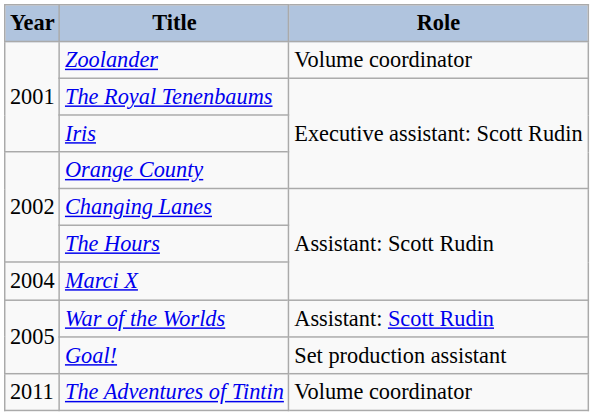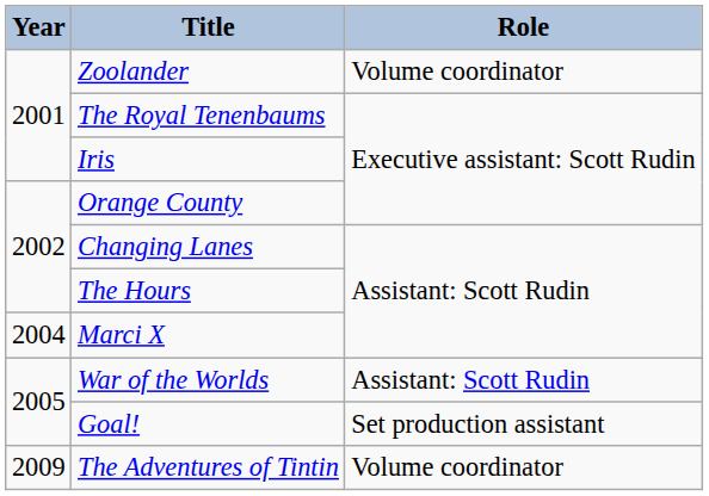 <table class="wikitable" style="font-size:95%;">
 <tr>
 <th style="background:#B0C4DE;">Year</th>
 <th style="background:#B0C4DE;">Title</th>
 <th style="background:#B0C4DE;">Role</th>
 </tr>
 <tr>
 <td rowspan="3">2001</td>
 <td><em><a href='#'>Zoolander</a></em></td>
 <td>Volume coordinator</td>
 </tr>
 <tr>
 <td><em><a href='#'>The Royal Tenenbaums</a></em></td>
 <td rowspan="3">Executive assistant: Scott Rudin</td>
 </tr>
 <tr>
 <td><em><a href='#'>Iris</a></em></td>
 </tr>
 <tr>
 <td rowspan="3">2002</td>
 <td><em><a href='#'>Orange County</a></em></td>
 </tr>
 <tr>
 <td><em><a href='#'>Changing Lanes</a></em></td>
 <td rowspan="3">Assistant: Scott Rudin</td>
 </tr>
 <tr>
 <td><em><a href='#'>The Hours</a></em></td>
 </tr>
 <tr>
 <td>2004</td>
 <td><em><a href='#'>Marci X</a></em></td>
 </tr>
 <tr>
 <td rowspan="2">2005</td>
 <td><em><a href='#'>War of the Worlds</a></em></td>
 <td>Assistant: <a href='#'>Scott Rudin</a></td>
 </tr>
 <tr>
 <td><em><a href='#'>Goal!</a></em></td>
 <td>Set production assistant</td>
 </tr>
 <tr>
-<td>2011</td>
+<td>2009</td>
 <td><em><a href='#'>The Adventures of Tintin</a></em></td>
 <td>Volume coordinator</td>
 </tr>
 </table>
